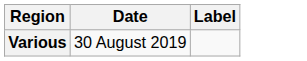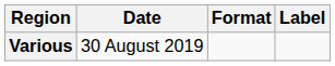 <table class="wikitable plainrowheaders">
 <tr>
 <th>Region</th>
 <th>Date</th>
+<th>Format</th>
 <th>Label</th>
 </tr>
 <tr>
 <th scope="row">Various</th>
 <td>30 August 2019</td>
 <td></td>
+<td></td>
 </tr>
 </table>
